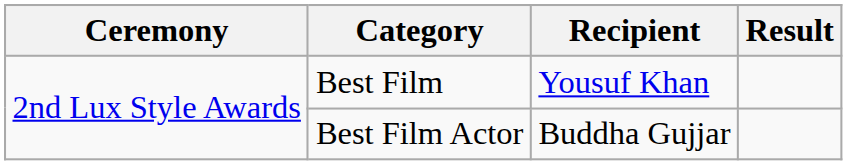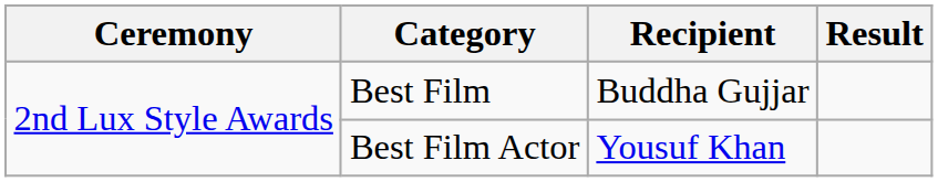 <table class="wikitable style">
 <tr>
 <th>Ceremony</th>
 <th>Category</th>
 <th>Recipient</th>
 <th>Result</th>
 </tr>
 <tr>
 <td rowspan="2"><a href='#'>2nd Lux Style Awards</a></td>
 <td>Best Film</td>
-<td><a href='#'>Yousuf Khan</a></td>
+<td>Buddha Gujjar</td>
 <td></td>
 </tr>
 <tr>
 <td>Best Film Actor</td>
-<td>Buddha Gujjar</td>
+<td><a href='#'>Yousuf Khan</a></td>
 <td></td>
 </tr>
 </table>
